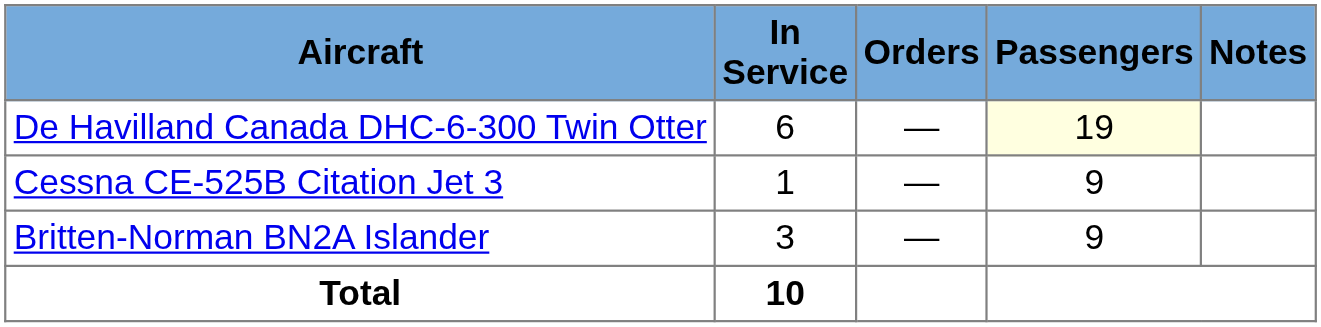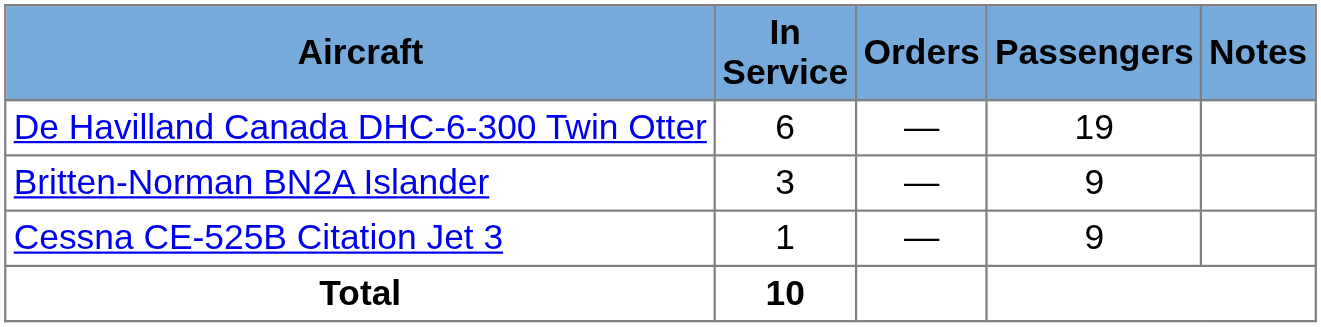 <table class="toccolours" border="1" cellpadding="3" style="margin:1em auto; border-collapse:collapse">
 <tr bgcolor=#75aadb>
 <th>Aircraft</th>
 <th>In<br>Service</th>
 <th>Orders</th>
 <th>Passengers</th>
 <th>Notes</th>
 </tr>
 <tr>
 <td><a href='#'>De Havilland Canada DHC-6-300 Twin Otter</a></td>
 <td align="center">6</td>
 <td align="center">—</td>
-<td align="center" style="background: lightyellow;">19</td>
+<td align="center">19</td>
+<td></td>
+</tr>
+<tr>
+<td><a href='#'>Britten-Norman BN2A Islander</a></td>
+<td align="center">3</td>
+<td align="center">—</td>
+<td align="center">9</td>
 <td></td>
 </tr>
 <tr>
 <td><a href='#'>Cessna CE-525B Citation Jet 3</a></td>
 <td align="center">1</td>
-<td align="center">—</td>
-<td align="center">9</td>
-<td></td>
-</tr>
-<tr>
-<td><a href='#'>Britten-Norman BN2A Islander</a></td>
-<td align="center">3</td>
 <td align="center">—</td>
 <td align="center">9</td>
 <td></td>
 </tr>
 <tr>
 <th>Total</th>
 <th>10</th>
 <th></th>
 <th colspan="2"></th>
 </tr>
 </table>
